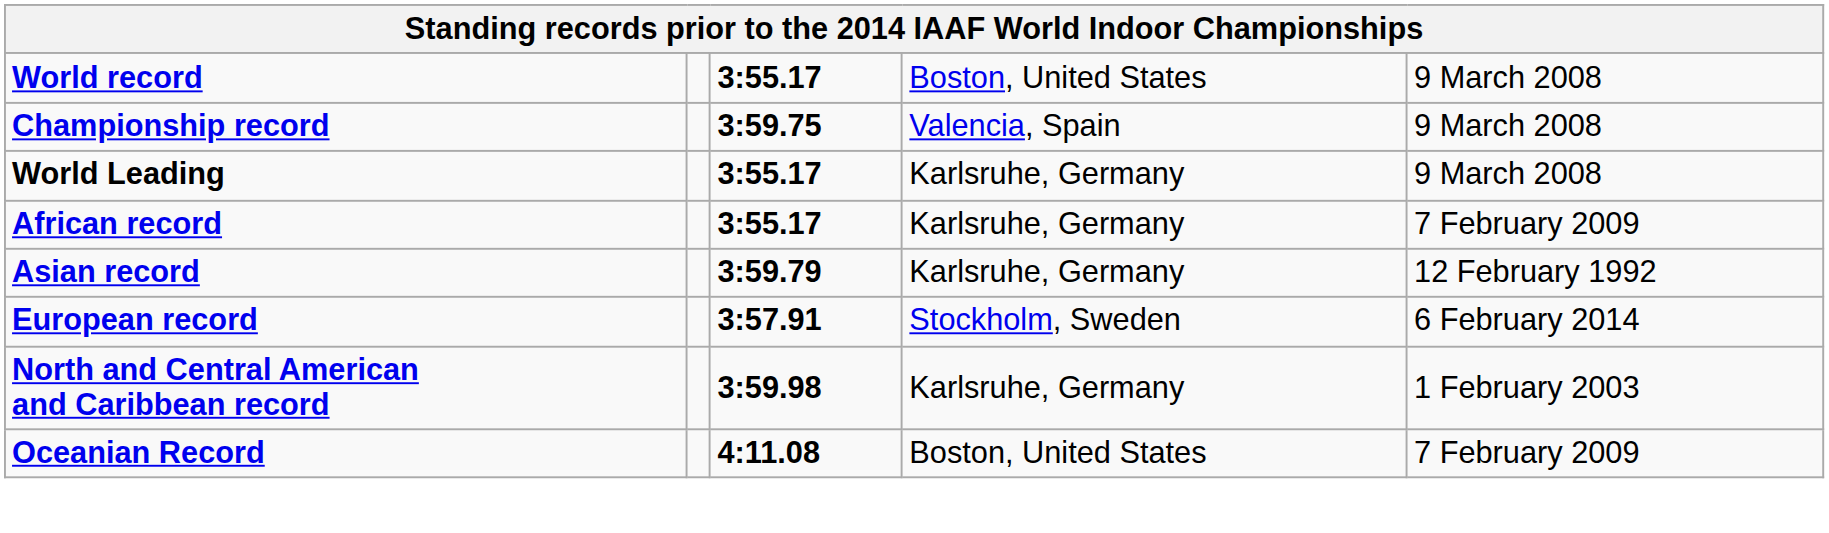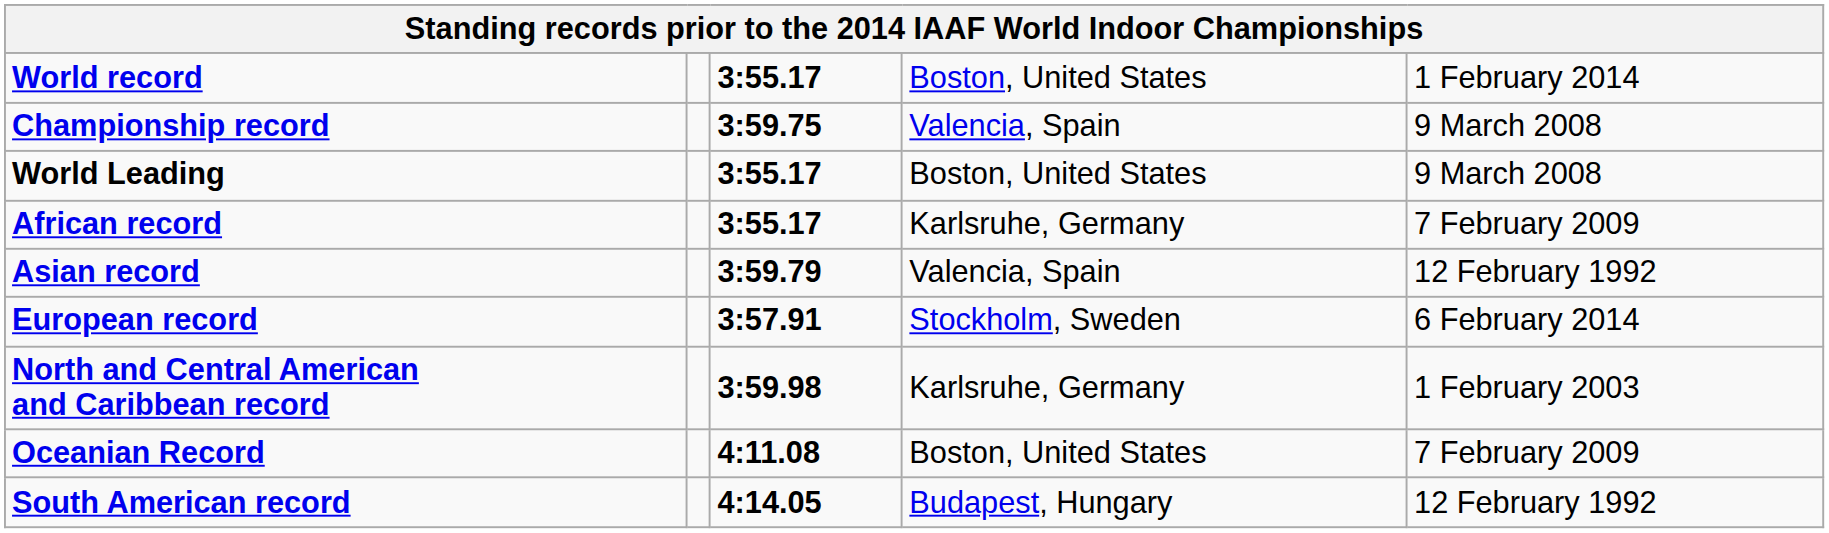 <table class="wikitable" width=75%>
 <tr>
 <th colspan="5">Standing records prior to the 2014 IAAF World Indoor Championships</th>
 </tr>
 <tr>
 <td><strong><a href='#'>World record</a></strong></td>
 <td></td>
 <td><strong>3:55.17</strong></td>
 <td><a href='#'>Boston</a>, United States</td>
-<td>9 March 2008</td>
+<td>1 February 2014</td>
 </tr>
 <tr>
 <td><strong><a href='#'>Championship record</a></strong></td>
 <td></td>
 <td><strong>3:59.75 </strong></td>
 <td><a href='#'>Valencia</a>, Spain</td>
 <td>9 March 2008</td>
 </tr>
 <tr>
 <td><strong>World Leading</strong></td>
 <td></td>
 <td><strong>3:55.17</strong></td>
-<td>Karlsruhe, Germany</td>
+<td>Boston, United States</td>
 <td>9 March 2008</td>
 </tr>
 <tr>
 <td><strong><a href='#'>African record</a></strong></td>
 <td></td>
 <td><strong>3:55.17</strong></td>
 <td>Karlsruhe, Germany</td>
 <td>7 February 2009</td>
 </tr>
 <tr>
 <td><strong><a href='#'>Asian record</a></strong></td>
 <td></td>
 <td><strong>3:59.79</strong></td>
-<td>Karlsruhe, Germany</td>
+<td>Valencia, Spain</td>
 <td>12 February 1992</td>
 </tr>
 <tr>
 <td><strong><a href='#'>European record</a></strong></td>
 <td></td>
 <td><strong>3:57.91</strong></td>
 <td><a href='#'>Stockholm</a>, Sweden</td>
 <td>6 February 2014</td>
 </tr>
 <tr>
 <td><strong><a href='#'>North and Central American <br>and Caribbean record</a></strong></td>
 <td></td>
 <td><strong>3:59.98</strong></td>
 <td>Karlsruhe, Germany</td>
 <td>1 February 2003</td>
 </tr>
 <tr>
 <td><strong><a href='#'>Oceanian Record</a></strong></td>
 <td></td>
 <td><strong>4:11.08</strong></td>
 <td>Boston, United States</td>
 <td>7 February 2009</td>
 </tr>
+<tr>
+<td><strong><a href='#'>South American record</a></strong></td>
+<td></td>
+<td><strong>4:14.05</strong></td>
+<td><a href='#'>Budapest</a>, Hungary</td>
+<td>12 February 1992</td>
+</tr>
 </table>
